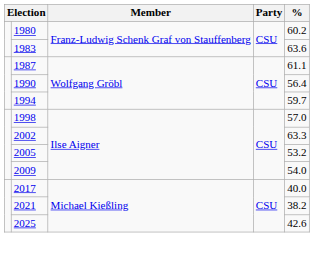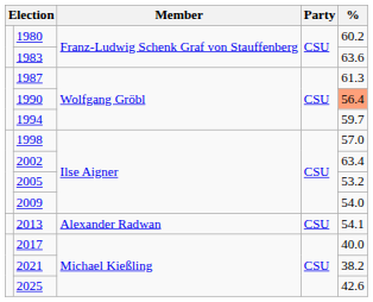 <table class=wikitable>
 <tr>
 <th colspan=2>Election</th>
 <th>Member</th>
 <th>Party</th>
 <th>%</th>
 </tr>
 <tr>
 <td rowspan=2 bgcolor=></td>
 <td><a href='#'>1980</a></td>
 <td rowspan=2><a href='#'>Franz-Ludwig Schenk Graf von Stauffenberg</a></td>
 <td rowspan=2><a href='#'>CSU</a></td>
 <td align=right>60.2</td>
 </tr>
 <tr>
 <td><a href='#'>1983</a></td>
 <td align=right>63.6</td>
 </tr>
 <tr>
 <td rowspan=3 bgcolor=></td>
 <td><a href='#'>1987</a></td>
 <td rowspan=3><a href='#'>Wolfgang Gröbl</a></td>
 <td rowspan=3><a href='#'>CSU</a></td>
-<td align=right>61.1</td>
+<td align=right>61.3</td>
 </tr>
 <tr>
 <td><a href='#'>1990</a></td>
-<td align=right>56.4</td>
+<td align=right style="background: lightsalmon;">56.4</td>
 </tr>
 <tr>
 <td><a href='#'>1994</a></td>
 <td align=right>59.7</td>
 </tr>
 <tr>
 <td rowspan=4 bgcolor=></td>
 <td><a href='#'>1998</a></td>
 <td rowspan=4><a href='#'>Ilse Aigner</a></td>
 <td rowspan=4><a href='#'>CSU</a></td>
 <td align=right>57.0</td>
 </tr>
 <tr>
 <td><a href='#'>2002</a></td>
-<td align=right>63.3</td>
+<td align=right>63.4</td>
 </tr>
 <tr>
 <td><a href='#'>2005</a></td>
 <td align=right>53.2</td>
 </tr>
 <tr>
 <td><a href='#'>2009</a></td>
 <td align=right>54.0</td>
+</tr>
+<tr>
+<td bgcolor=></td>
+<td><a href='#'>2013</a></td>
+<td><a href='#'>Alexander Radwan</a></td>
+<td><a href='#'>CSU</a></td>
+<td align=right>54.1</td>
 </tr>
 <tr>
 <td rowspan=3 bgcolor=></td>
 <td><a href='#'>2017</a></td>
 <td rowspan=3><a href='#'>Michael Kießling</a></td>
 <td rowspan=3><a href='#'>CSU</a></td>
 <td align=right>40.0</td>
 </tr>
 <tr>
 <td><a href='#'>2021</a></td>
 <td align=right>38.2</td>
 </tr>
 <tr>
 <td><a href='#'>2025</a></td>
 <td align=right>42.6</td>
 </tr>
 </table>
